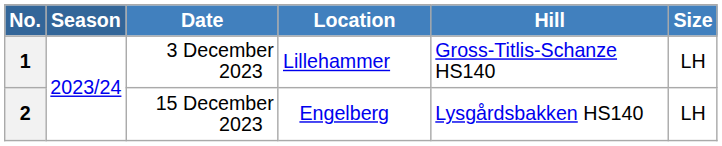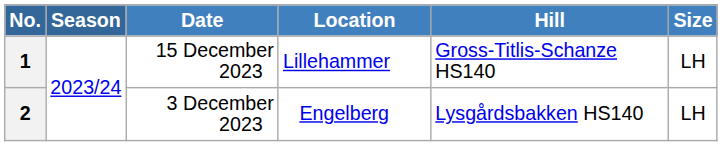 <table class="wikitable sortable" style="font-size:86%; line-height:15px; text-align:left; border:grey solid 1px; border-collapse:collapse; background:#ffffff;">
 <tr style="background:#efefef;">
 <th style="background-color:#369; color:white; width:10px;">No.</th>
 <th style="background-color:#369; color:white;  width:30px;">Season</th>
 <th style="background-color:#4180be; color:white; width:100px;">Date</th>
 <th style="background-color:#4180be; color:white; width:100px;">Location</th>
 <th style="background-color:#4180be; color:white; width:160px;">Hill</th>
 <th style="background-color:#4180be; color:white; width:25px;">Size</th>
 </tr>
 <tr>
 <th scope="row" style="text-align:center;">1</th>
 <td align=center rowspan=2><a href='#'>2023/24</a></td>
-<td align=right>3 December 2023  </td>
+<td align=right>15 December 2023  </td>
 <td> <a href='#'>Lillehammer</a></td>
 <td><a href='#'>Gross-Titlis-Schanze</a> HS140</td>
 <td align=center>LH</td>
 </tr>
 <tr>
 <th scope="row" style="text-align:center;">2</th>
-<td align=right>15 December 2023  </td>
+<td align=right>3 December 2023  </td>
 <td>   <a href='#'>Engelberg</a></td>
 <td><a href='#'>Lysgårdsbakken</a> HS140</td>
 <td align=center>LH</td>
 </tr>
 </table>
